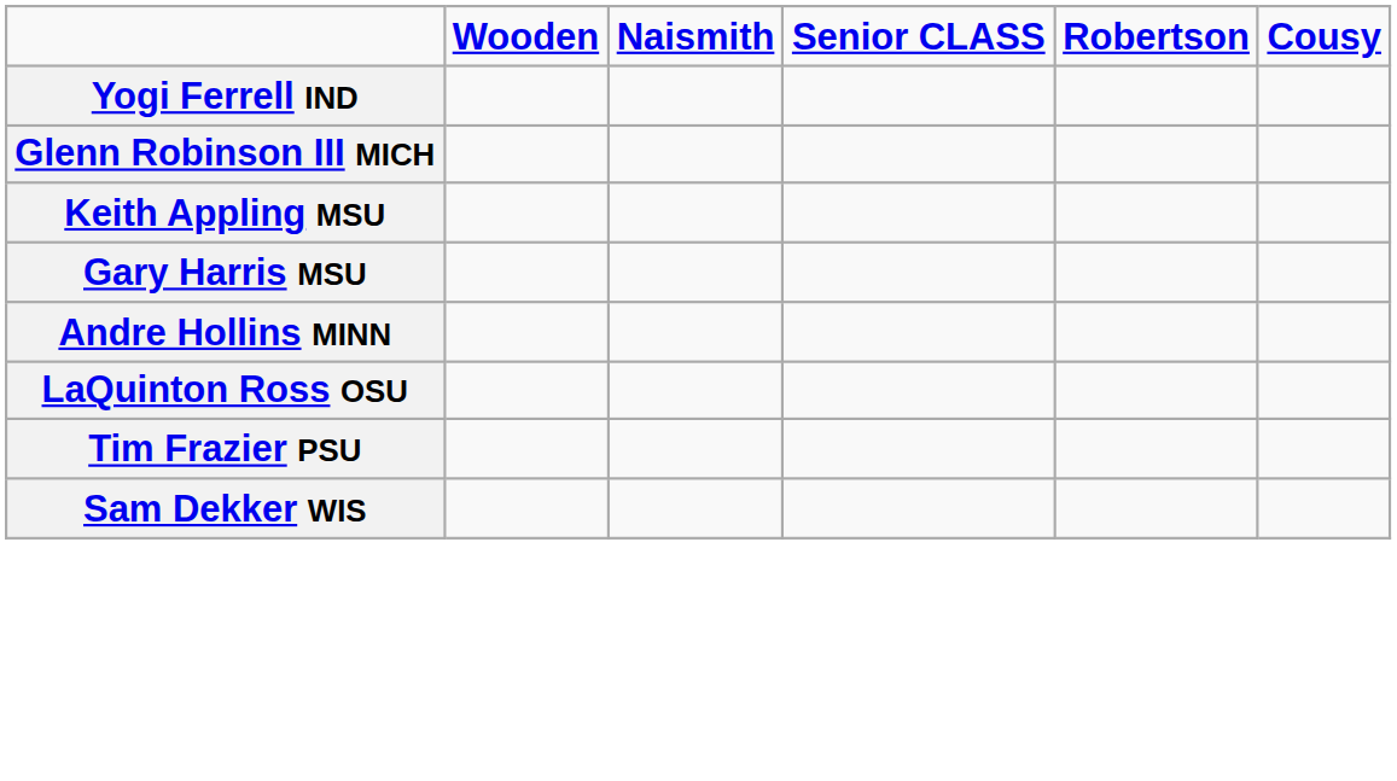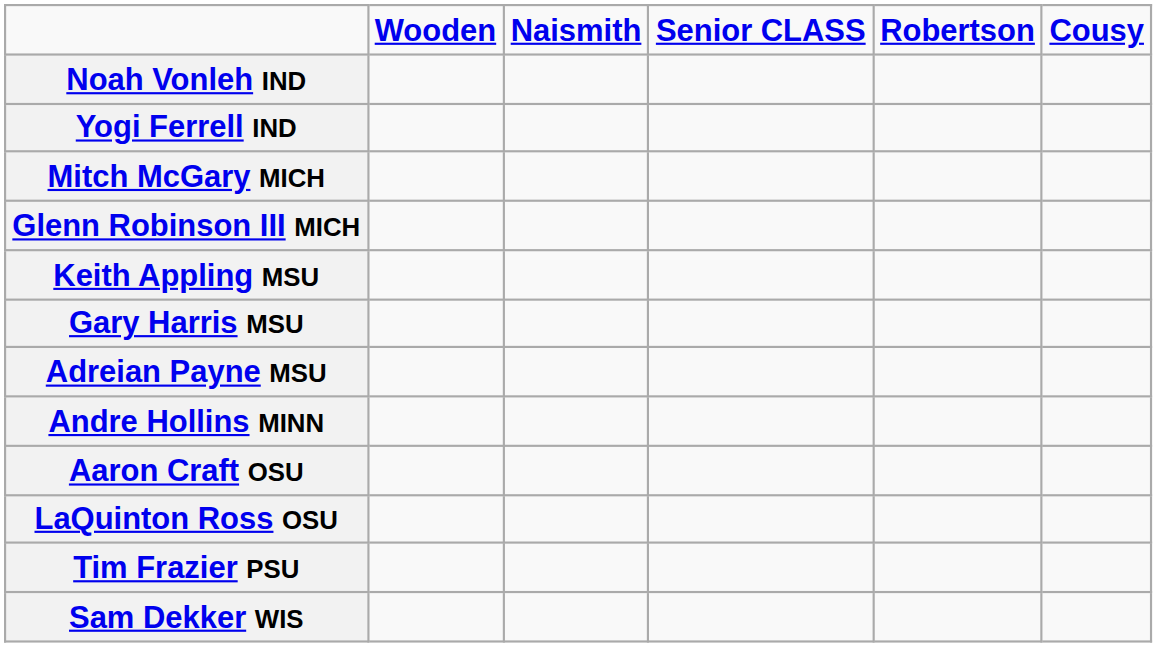 <table class="wikitable" style="white-space:nowrap; font-size:90%;">
 <tr>
 <td></td>
 <td><strong><a href='#'>Wooden</a></strong></td>
 <td><strong><a href='#'>Naismith</a></strong></td>
 <td><strong><a href='#'>Senior CLASS</a></strong></td>
 <td><strong><a href='#'>Robertson</a></strong></td>
 <td><strong><a href='#'>Cousy</a></strong></td>
 </tr>
 <tr>
+<th><a href='#'>Noah Vonleh</a> <small>IND</small></th>
+<td></td>
+<td></td>
+<td></td>
+<td></td>
+<td></td>
+</tr>
+<tr>
 <th><a href='#'>Yogi Ferrell</a> <small>IND</small></th>
+<td></td>
+<td></td>
+<td></td>
+<td></td>
+<td></td>
+</tr>
+<tr>
+<th><a href='#'>Mitch McGary</a> <small>MICH</small></th>
 <td></td>
 <td></td>
 <td></td>
 <td></td>
 <td></td>
 </tr>
 <tr>
 <th><a href='#'>Glenn Robinson III</a> <small>MICH</small></th>
 <td></td>
 <td></td>
 <td></td>
 <td></td>
 <td></td>
 </tr>
 <tr>
 <th><a href='#'>Keith Appling</a> <small>MSU</small></th>
 <td></td>
 <td></td>
 <td></td>
 <td></td>
 <td></td>
 </tr>
 <tr>
 <th><a href='#'>Gary Harris</a> <small>MSU</small></th>
 <td></td>
 <td></td>
 <td></td>
 <td></td>
 <td></td>
 </tr>
 <tr>
+<th><a href='#'>Adreian Payne</a> <small>MSU</small></th>
+<td></td>
+<td></td>
+<td></td>
+<td></td>
+<td></td>
+</tr>
+<tr>
 <th><a href='#'>Andre Hollins</a> <small>MINN</small></th>
+<td></td>
+<td></td>
+<td></td>
+<td></td>
+<td></td>
+</tr>
+<tr>
+<th><a href='#'>Aaron Craft</a> <small>OSU</small></th>
 <td></td>
 <td></td>
 <td></td>
 <td></td>
 <td></td>
 </tr>
 <tr>
 <th><a href='#'>LaQuinton Ross</a> <small>OSU</small></th>
 <td></td>
 <td></td>
 <td></td>
 <td></td>
 <td></td>
 </tr>
 <tr>
 <th><a href='#'>Tim Frazier</a> <small>PSU</small></th>
 <td></td>
 <td></td>
 <td></td>
 <td></td>
 <td></td>
 </tr>
 <tr>
 <th><a href='#'>Sam Dekker</a> <small>WIS</small></th>
 <td></td>
 <td></td>
 <td></td>
 <td></td>
 <td></td>
 </tr>
 </table>
